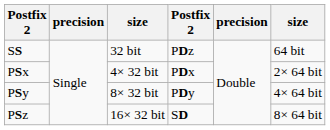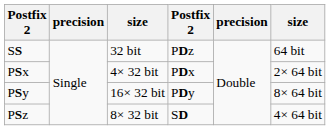 <table class="wikitable">
 <tr>
 <th>Postfix<br>2</th>
 <th>precision</th>
 <th>size</th>
 <th>Postfix<br>2</th>
 <th>precision</th>
 <th>size</th>
 </tr>
 <tr>
 <td>S<strong>S</strong></td>
 <td rowspan="4">Single</td>
 <td>32 bit</td>
 <td>P<strong>D</strong>z</td>
 <td rowspan="4">Double</td>
 <td>64 bit</td>
 </tr>
 <tr>
 <td>P<strong>S</strong>x</td>
 <td>4× 32 bit</td>
 <td>P<strong>D</strong>x</td>
 <td>2× 64 bit</td>
 </tr>
 <tr>
 <td>P<strong>S</strong>y</td>
-<td>8× 32 bit</td>
+<td>16× 32 bit</td>
 <td>P<strong>D</strong>y</td>
-<td>4× 64 bit</td>
+<td>8× 64 bit</td>
 </tr>
 <tr>
 <td>P<strong>S</strong>z</td>
-<td>16× 32 bit</td>
+<td>8× 32 bit</td>
 <td>S<strong>D</strong></td>
-<td>8× 64 bit</td>
+<td>4× 64 bit</td>
 </tr>
 </table>
